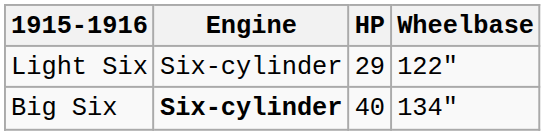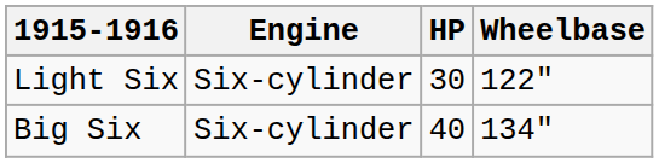 <table class="wikitable">
 <tr>
 <th>1915-1916</th>
 <th>Engine</th>
 <th>HP</th>
 <th>Wheelbase</th>
 </tr>
 <tr>
 <td>Light Six</td>
 <td>Six-cylinder</td>
-<td>29</td>
+<td>30</td>
 <td>122"</td>
 </tr>
 <tr>
 <td>Big Six</td>
-<td><strong>Six-cylinder</strong></td>
+<td>Six-cylinder</td>
 <td>40</td>
 <td>134"</td>
 </tr>
 </table>
